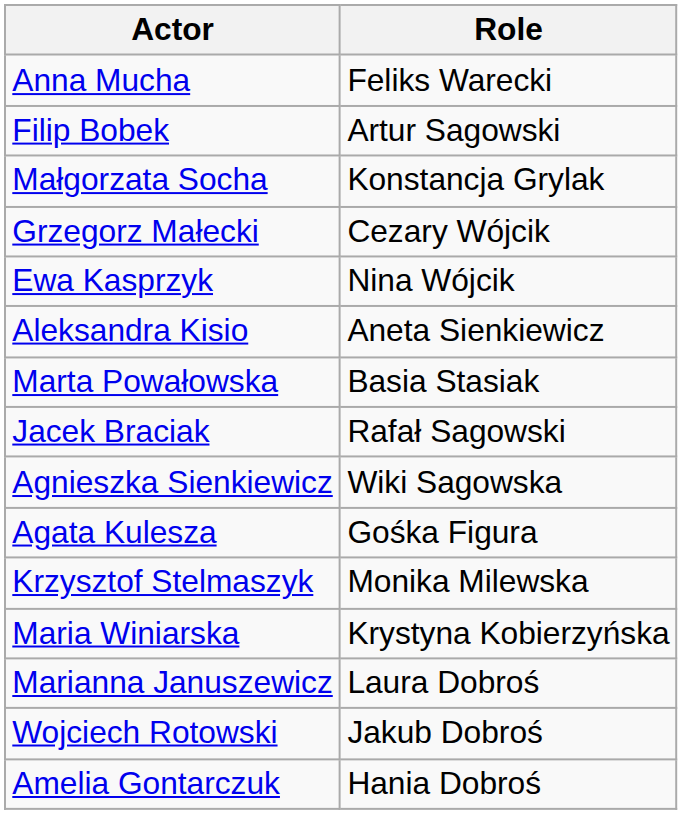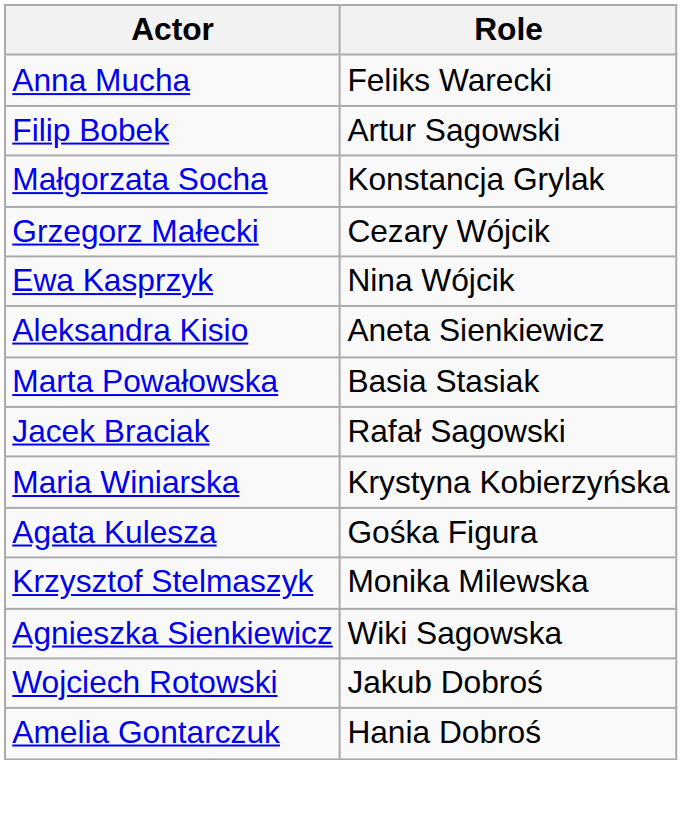 <table class="wikitable">
 <tr>
 <th>Actor</th>
 <th>Role</th>
 </tr>
 <tr>
 <td><a href='#'>Anna Mucha</a></td>
 <td>Feliks Warecki</td>
 </tr>
 <tr>
 <td><a href='#'>Filip Bobek</a></td>
 <td>Artur Sagowski</td>
 </tr>
 <tr>
 <td><a href='#'>Małgorzata Socha</a></td>
 <td>Konstancja Grylak</td>
 </tr>
 <tr>
 <td><a href='#'>Grzegorz Małecki</a></td>
 <td>Cezary Wójcik</td>
 </tr>
 <tr>
 <td><a href='#'>Ewa Kasprzyk</a></td>
 <td>Nina Wójcik</td>
 </tr>
 <tr>
 <td><a href='#'>Aleksandra Kisio</a></td>
 <td>Aneta Sienkiewicz</td>
 </tr>
 <tr>
 <td><a href='#'>Marta Powałowska</a></td>
 <td>Basia Stasiak</td>
 </tr>
 <tr>
 <td><a href='#'>Jacek Braciak</a></td>
 <td>Rafał Sagowski</td>
 </tr>
 <tr>
-<td><a href='#'>Agnieszka Sienkiewicz</a></td>
-<td>Wiki Sagowska</td>
+<td><a href='#'>Maria Winiarska</a></td>
+<td>Krystyna Kobierzyńska</td>
 </tr>
 <tr>
 <td><a href='#'>Agata Kulesza</a></td>
 <td>Gośka Figura</td>
 </tr>
 <tr>
 <td><a href='#'>Krzysztof Stelmaszyk</a></td>
 <td>Monika Milewska</td>
 </tr>
 <tr>
-<td><a href='#'>Maria Winiarska</a></td>
-<td>Krystyna Kobierzyńska</td>
-</tr>
-<tr>
-<td><a href='#'>Marianna Januszewicz</a></td>
-<td>Laura Dobroś</td>
+<td><a href='#'>Agnieszka Sienkiewicz</a></td>
+<td>Wiki Sagowska</td>
 </tr>
 <tr>
 <td><a href='#'>Wojciech Rotowski</a></td>
 <td>Jakub Dobroś</td>
 </tr>
 <tr>
 <td><a href='#'>Amelia Gontarczuk</a></td>
 <td>Hania Dobroś</td>
 </tr>
 </table>
